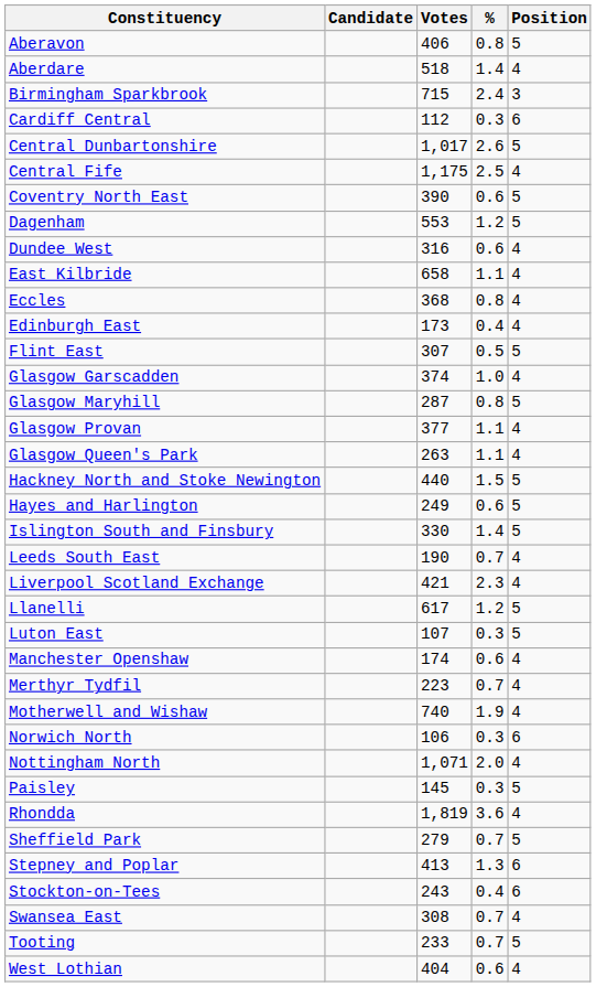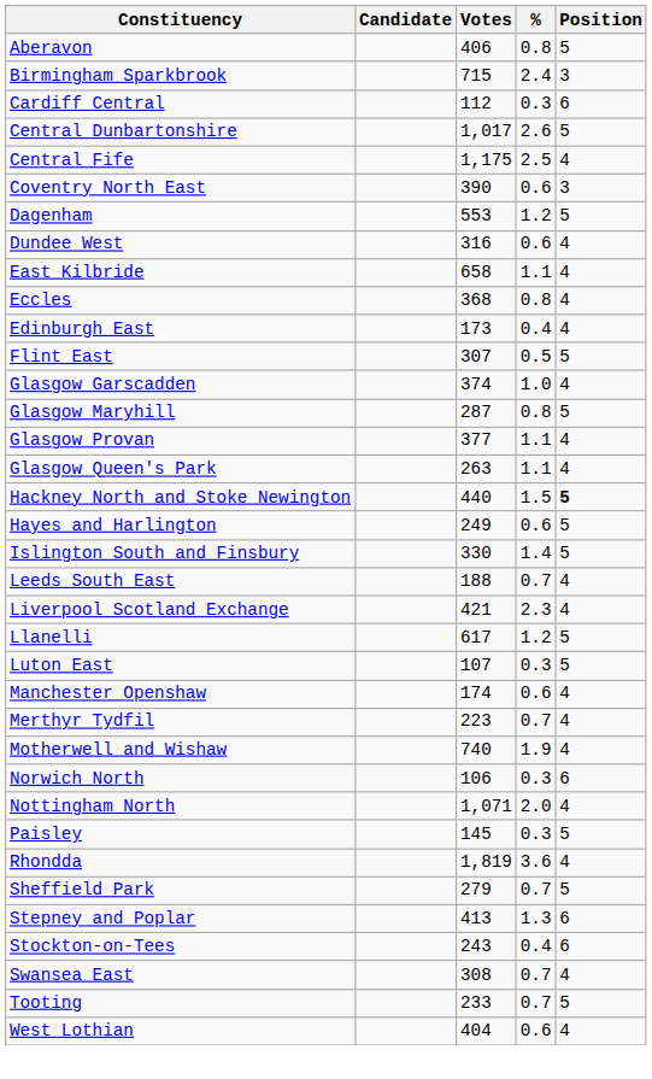 <table class="wikitable sortable">
 <tr>
 <th>Constituency</th>
 <th>Candidate</th>
 <th>Votes</th>
 <th>%</th>
 <th>Position</th>
 </tr>
 <tr>
 <td><a href='#'>Aberavon</a></td>
 <td></td>
 <td>406</td>
 <td>0.8</td>
 <td>5</td>
-</tr>
-<tr>
-<td><a href='#'>Aberdare</a></td>
-<td></td>
-<td>518</td>
-<td>1.4</td>
-<td>4</td>
 </tr>
 <tr>
 <td><a href='#'>Birmingham Sparkbrook</a></td>
 <td></td>
 <td>715</td>
 <td>2.4</td>
 <td>3</td>
 </tr>
 <tr>
 <td><a href='#'>Cardiff Central</a></td>
 <td></td>
 <td>112</td>
 <td>0.3</td>
 <td>6</td>
 </tr>
 <tr>
 <td><a href='#'>Central Dunbartonshire</a></td>
 <td></td>
 <td>1,017</td>
 <td>2.6</td>
 <td>5</td>
 </tr>
 <tr>
 <td><a href='#'>Central Fife</a></td>
 <td></td>
 <td>1,175</td>
 <td>2.5</td>
 <td>4</td>
 </tr>
 <tr>
 <td><a href='#'>Coventry North East</a></td>
 <td></td>
 <td>390</td>
 <td>0.6</td>
-<td>5</td>
+<td>3</td>
 </tr>
 <tr>
 <td><a href='#'>Dagenham</a></td>
 <td></td>
 <td>553</td>
 <td>1.2</td>
 <td>5</td>
 </tr>
 <tr>
 <td><a href='#'>Dundee West</a></td>
 <td></td>
 <td>316</td>
 <td>0.6</td>
 <td>4</td>
 </tr>
 <tr>
 <td><a href='#'>East Kilbride</a></td>
 <td></td>
 <td>658</td>
 <td>1.1</td>
 <td>4</td>
 </tr>
 <tr>
 <td><a href='#'>Eccles</a></td>
 <td></td>
 <td>368</td>
 <td>0.8</td>
 <td>4</td>
 </tr>
 <tr>
 <td><a href='#'>Edinburgh East</a></td>
 <td></td>
 <td>173</td>
 <td>0.4</td>
 <td>4</td>
 </tr>
 <tr>
 <td><a href='#'>Flint East</a></td>
 <td></td>
 <td>307</td>
 <td>0.5</td>
 <td>5</td>
 </tr>
 <tr>
 <td><a href='#'>Glasgow Garscadden</a></td>
 <td></td>
 <td>374</td>
 <td>1.0</td>
 <td>4</td>
 </tr>
 <tr>
 <td><a href='#'>Glasgow Maryhill</a></td>
 <td></td>
 <td>287</td>
 <td>0.8</td>
 <td>5</td>
 </tr>
 <tr>
 <td><a href='#'>Glasgow Provan</a></td>
 <td></td>
 <td>377</td>
 <td>1.1</td>
 <td>4</td>
 </tr>
 <tr>
 <td><a href='#'>Glasgow Queen's Park</a></td>
 <td></td>
 <td>263</td>
 <td>1.1</td>
 <td>4</td>
 </tr>
 <tr>
 <td><a href='#'>Hackney North and Stoke Newington</a></td>
 <td></td>
 <td>440</td>
 <td>1.5</td>
-<td>5</td>
+<td><strong>5</strong></td>
 </tr>
 <tr>
 <td><a href='#'>Hayes and Harlington</a></td>
 <td></td>
 <td>249</td>
 <td>0.6</td>
 <td>5</td>
 </tr>
 <tr>
 <td><a href='#'>Islington South and Finsbury</a></td>
 <td></td>
 <td>330</td>
 <td>1.4</td>
 <td>5</td>
 </tr>
 <tr>
 <td><a href='#'>Leeds South East</a></td>
 <td></td>
-<td>190</td>
+<td>188</td>
 <td>0.7</td>
 <td>4</td>
 </tr>
 <tr>
 <td><a href='#'>Liverpool Scotland Exchange</a></td>
 <td></td>
 <td>421</td>
 <td>2.3</td>
 <td>4</td>
 </tr>
 <tr>
 <td><a href='#'>Llanelli</a></td>
 <td></td>
 <td>617</td>
 <td>1.2</td>
 <td>5</td>
 </tr>
 <tr>
 <td><a href='#'>Luton East</a></td>
 <td></td>
 <td>107</td>
 <td>0.3</td>
 <td>5</td>
 </tr>
 <tr>
 <td><a href='#'>Manchester Openshaw</a></td>
 <td></td>
 <td>174</td>
 <td>0.6</td>
 <td>4</td>
 </tr>
 <tr>
 <td><a href='#'>Merthyr Tydfil</a></td>
 <td></td>
 <td>223</td>
 <td>0.7</td>
 <td>4</td>
 </tr>
 <tr>
 <td><a href='#'>Motherwell and Wishaw</a></td>
 <td></td>
 <td>740</td>
 <td>1.9</td>
 <td>4</td>
 </tr>
 <tr>
 <td><a href='#'>Norwich North</a></td>
 <td></td>
 <td>106</td>
 <td>0.3</td>
 <td>6</td>
 </tr>
 <tr>
 <td><a href='#'>Nottingham North</a></td>
 <td></td>
 <td>1,071</td>
 <td>2.0</td>
 <td>4</td>
 </tr>
 <tr>
 <td><a href='#'>Paisley</a></td>
 <td></td>
 <td>145</td>
 <td>0.3</td>
 <td>5</td>
 </tr>
 <tr>
 <td><a href='#'>Rhondda</a></td>
 <td></td>
 <td>1,819</td>
 <td>3.6</td>
 <td>4</td>
 </tr>
 <tr>
 <td><a href='#'>Sheffield Park</a></td>
 <td></td>
 <td>279</td>
 <td>0.7</td>
 <td>5</td>
 </tr>
 <tr>
 <td><a href='#'>Stepney and Poplar</a></td>
 <td></td>
 <td>413</td>
 <td>1.3</td>
 <td>6</td>
 </tr>
 <tr>
 <td><a href='#'>Stockton-on-Tees</a></td>
 <td></td>
 <td>243</td>
 <td>0.4</td>
 <td>6</td>
 </tr>
 <tr>
 <td><a href='#'>Swansea East</a></td>
 <td></td>
 <td>308</td>
 <td>0.7</td>
 <td>4</td>
 </tr>
 <tr>
 <td><a href='#'>Tooting</a></td>
 <td></td>
 <td>233</td>
 <td>0.7</td>
 <td>5</td>
 </tr>
 <tr>
 <td><a href='#'>West Lothian</a></td>
 <td></td>
 <td>404</td>
 <td>0.6</td>
 <td>4</td>
 </tr>
 </table>
